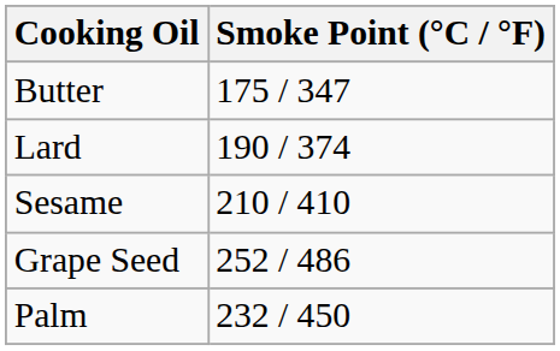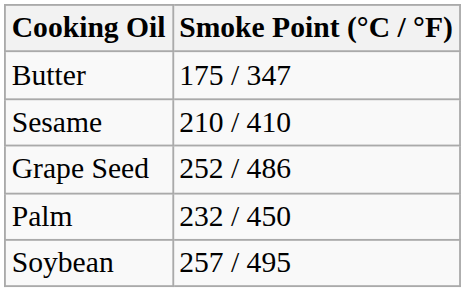 <table class="wikitable sortable">
 <tr>
 <th>Cooking Oil</th>
 <th>Smoke Point (°C / °F)</th>
 </tr>
 <tr>
 <td>Butter</td>
 <td>175 / 347</td>
-</tr>
-<tr>
-<td>Lard</td>
-<td>190 / 374</td>
 </tr>
 <tr>
 <td>Sesame</td>
 <td>210 / 410</td>
 </tr>
 <tr>
 <td>Grape Seed</td>
 <td>252 / 486</td>
 </tr>
 <tr>
 <td>Palm</td>
 <td>232 / 450</td>
 </tr>
+<tr>
+<td>Soybean</td>
+<td>257 / 495</td>
+</tr>
 </table>
